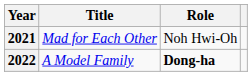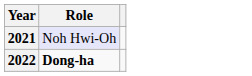 <table class="wikitable plainrowheaders sortable">
 <tr>
 <th scope="col">Year</th>
-<th scope="col">Title</th>
 <th scope="col">Role</th>
 <th scope="col" class="unsortable"></th>
 </tr>
 <tr>
 <th scope="row">2021</th>
-<td><em><a href='#'>Mad for Each Other</a></em></td>
-<td>Noh Hwi-Oh</td>
+<td style="background: lavender;">Noh Hwi-Oh</td>
 <td style="text-align:center"></td>
 </tr>
 <tr>
 <th scope="row">2022</th>
-<td><em><a href='#'>A Model Family</a></em></td>
 <td><strong>Dong-ha</strong></td>
 <td style="text-align:center"></td>
 </tr>
 </table>
